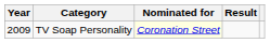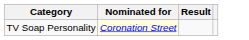 <table class="wikitable plainrowheaders">
 <tr>
-<th scope="col">Year</th>
 <th scope="col">Category</th>
 <th scope="col">Nominated for</th>
 <th scope="col">Result</th>
 <th scope="col"></th>
 </tr>
 <tr>
-<td align="center">2009</td>
 <td>TV Soap Personality</td>
 <td style="background: lightyellow;"><em><a href='#'>Coronation Street</a></em></td>
 <td></td>
 <td align="center"></td>
 </tr>
 </table>
